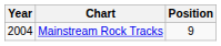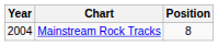 <table class="wikitable">
 <tr>
 <th>Year</th>
 <th>Chart</th>
 <th>Position</th>
 </tr>
 <tr>
 <td>2004</td>
 <td><a href='#'>Mainstream Rock Tracks</a></td>
-<td align="center">9</td>
+<td align="center">8</td>
 </tr>
 </table>
